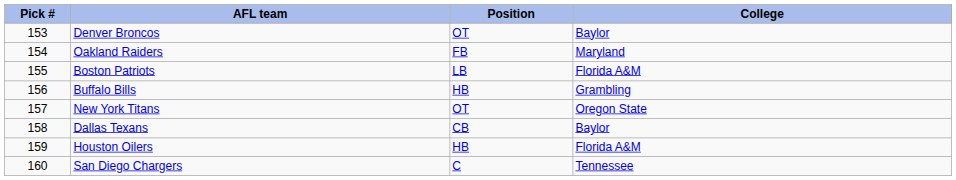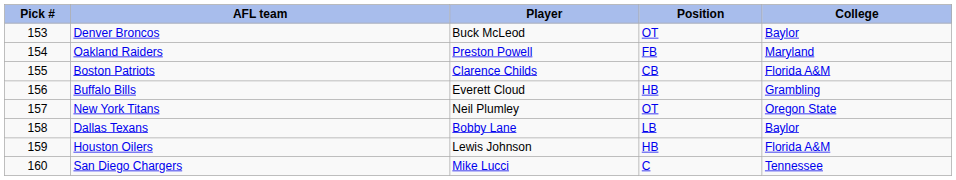 <table class="wikitable sortable sortable" style="width: 100%">
 <tr>
 <th style="background:#A8BDEC;" width=7%>Pick #</th>
 <th width=40% style="background:#A8BDEC;">AFL team</th>
+<th width=20% style="background:#A8BDEC;">Player</th>
 <th width=13% style="background:#A8BDEC;">Position</th>
 <th style="background:#A8BDEC;">College</th>
 </tr>
 <tr>
 <td align="center">153</td>
 <td><a href='#'>Denver Broncos</a></td>
+<td>Buck McLeod</td>
 <td><a href='#'>OT</a></td>
 <td><a href='#'>Baylor</a></td>
 </tr>
 <tr>
 <td align="center">154</td>
 <td><a href='#'>Oakland Raiders</a></td>
+<td><a href='#'>Preston Powell</a></td>
 <td><a href='#'>FB</a></td>
 <td><a href='#'>Maryland</a></td>
 </tr>
 <tr>
 <td align="center">155</td>
 <td><a href='#'>Boston Patriots</a></td>
-<td><a href='#'>LB</a></td>
+<td><a href='#'>Clarence Childs</a></td>
+<td><a href='#'>CB</a></td>
 <td><a href='#'>Florida A&M</a></td>
 </tr>
 <tr>
 <td align="center">156</td>
 <td><a href='#'>Buffalo Bills</a></td>
+<td>Everett Cloud</td>
 <td><a href='#'>HB</a></td>
 <td><a href='#'>Grambling</a></td>
 </tr>
 <tr>
 <td align="center">157</td>
 <td><a href='#'>New York Titans</a></td>
+<td>Neil Plumley</td>
 <td><a href='#'>OT</a></td>
 <td><a href='#'>Oregon State</a></td>
 </tr>
 <tr>
 <td align="center">158</td>
 <td><a href='#'>Dallas Texans</a></td>
-<td><a href='#'>CB</a></td>
+<td><a href='#'>Bobby Lane</a></td>
+<td><a href='#'>LB</a></td>
 <td><a href='#'>Baylor</a></td>
 </tr>
 <tr>
 <td align="center">159</td>
 <td><a href='#'>Houston Oilers</a></td>
+<td>Lewis Johnson</td>
 <td><a href='#'>HB</a></td>
 <td><a href='#'>Florida A&M</a></td>
 </tr>
 <tr>
 <td align="center">160</td>
 <td><a href='#'>San Diego Chargers</a></td>
+<td><a href='#'>Mike Lucci</a></td>
 <td><a href='#'>C</a></td>
 <td><a href='#'>Tennessee</a></td>
 </tr>
 </table>
